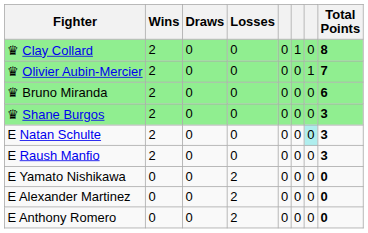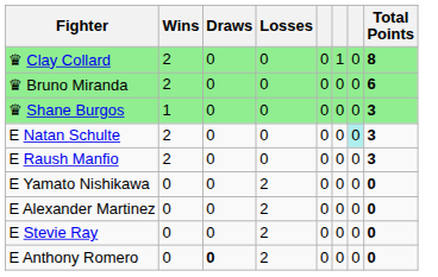 <table class="wikitable sortable">
 <tr>
 <th>Fighter</th>
 <th>Wins</th>
 <th>Draws</th>
 <th>Losses</th>
 <th></th>
 <th></th>
 <th></th>
 <th>Total<br> Points</th>
 </tr>
 <tr style="background:#90EE90;">
 <td>♛  <a href='#'>Clay Collard</a></td>
 <td>2</td>
 <td>0</td>
 <td>0</td>
 <td>0</td>
 <td>1</td>
 <td>0</td>
 <td><strong>8</strong></td>
 </tr>
 <tr style="background:#90EE90;">
-<td>♛  <a href='#'>Olivier Aubin-Mercier</a></td>
-<td>2</td>
-<td>0</td>
-<td>0</td>
-<td>0</td>
-<td>0</td>
-<td>1</td>
-<td><strong>7</strong></td>
-</tr>
-<tr style="background:#90EE90;">
 <td>♛  Bruno Miranda</td>
 <td>2</td>
 <td>0</td>
 <td>0</td>
 <td>0</td>
 <td>0</td>
 <td>0</td>
 <td><strong>6</strong></td>
 </tr>
 <tr style="background:#90EE90;">
 <td>♛  <a href='#'>Shane Burgos</a></td>
-<td>2</td>
+<td>1</td>
 <td>0</td>
 <td>0</td>
 <td>0</td>
 <td>0</td>
 <td>0</td>
 <td><strong>3</strong></td>
 </tr>
 <tr>
 <td>E  <a href='#'>Natan Schulte</a></td>
 <td>2</td>
 <td>0</td>
 <td>0</td>
 <td>0</td>
 <td>0</td>
 <td style="background: paleturquoise;">0</td>
 <td><strong>3</strong></td>
 </tr>
 <tr>
 <td>E  <a href='#'>Raush Manfio</a></td>
 <td>2</td>
 <td>0</td>
 <td>0</td>
 <td>0</td>
 <td>0</td>
 <td>0</td>
 <td><strong>3</strong></td>
 </tr>
 <tr>
 <td>E  Yamato Nishikawa</td>
 <td>0</td>
 <td>0</td>
 <td>2</td>
 <td>0</td>
 <td>0</td>
 <td>0</td>
 <td><strong>0</strong></td>
 </tr>
 <tr>
 <td>E  Alexander Martinez</td>
 <td>0</td>
 <td>0</td>
 <td>2</td>
 <td>0</td>
 <td>0</td>
 <td>0</td>
 <td><strong>0</strong></td>
 </tr>
 <tr>
-<td>E  Anthony Romero</td>
+<td>E  <a href='#'>Stevie Ray</a></td>
 <td>0</td>
 <td>0</td>
 <td>2</td>
 <td>0</td>
 <td>0</td>
 <td>0</td>
 <td><strong>0</strong></td>
 </tr>
+<tr>
+<td>E  Anthony Romero</td>
+<td>0</td>
+<td><strong>0</strong></td>
+<td>2</td>
+<td>0</td>
+<td>0</td>
+<td>0</td>
+<td><strong>0</strong></td>
+</tr>
 </table>
